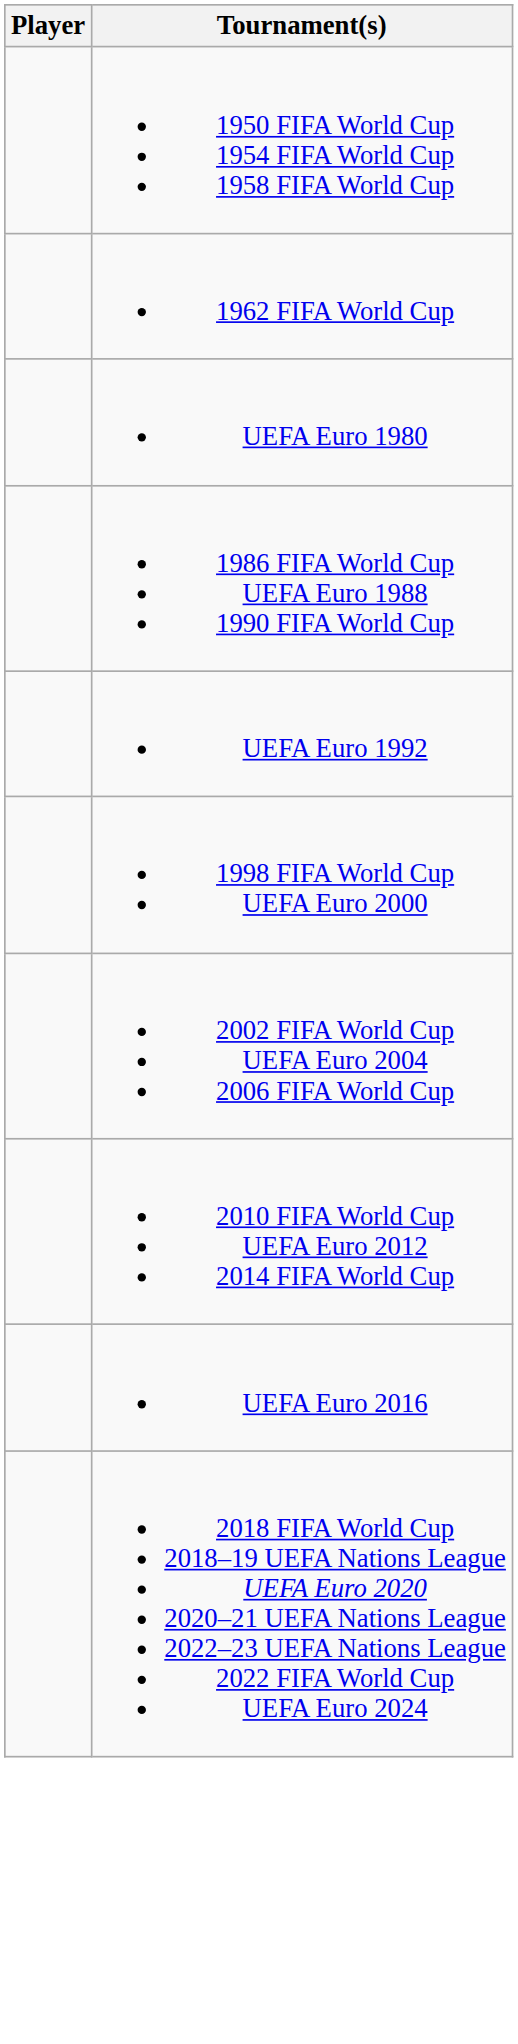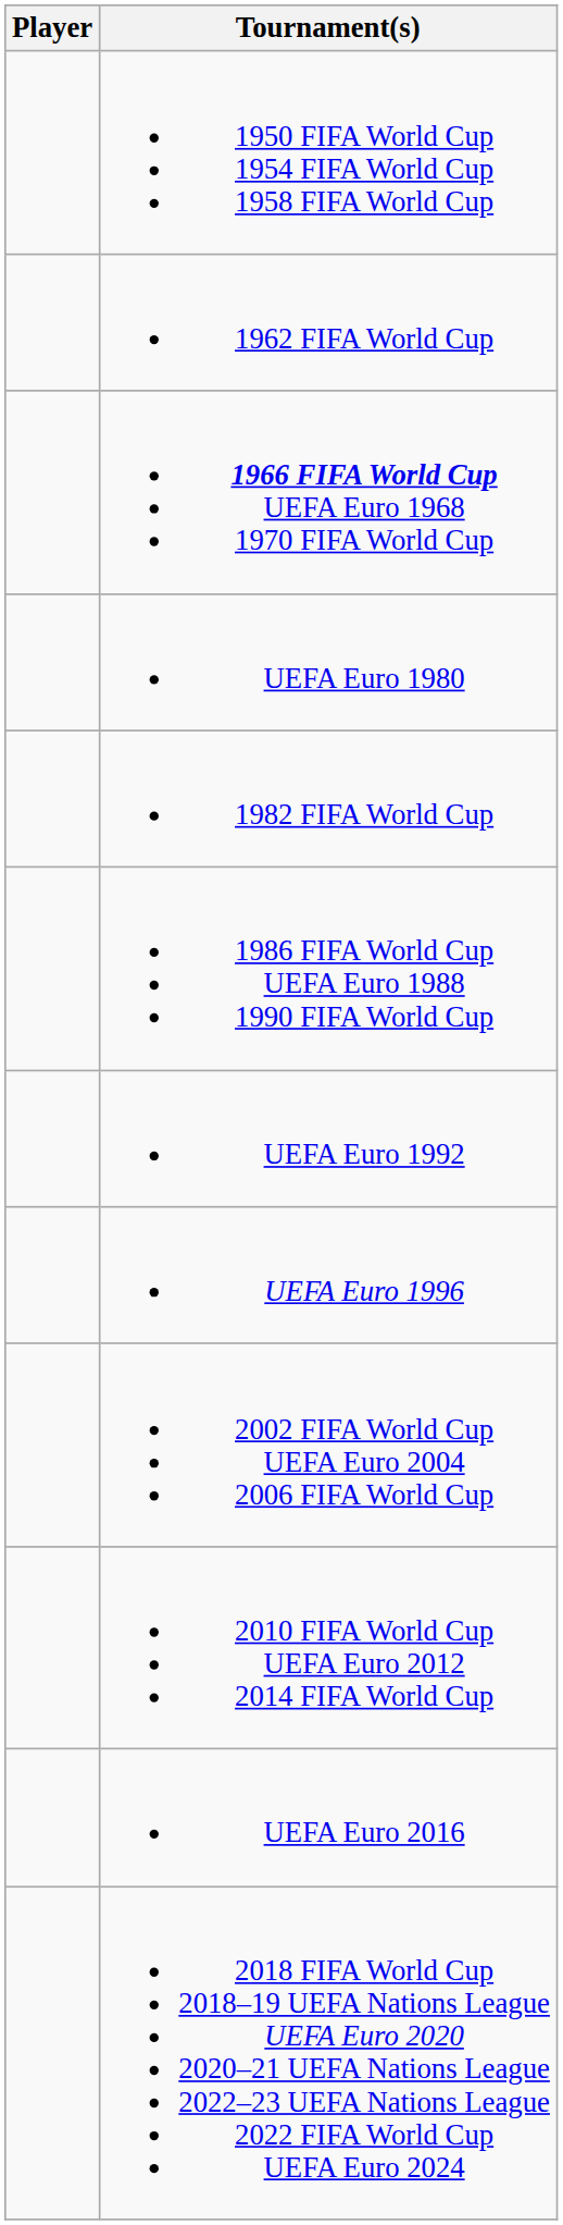 <table class="wikitable" style="text-align: center;">
 <tr>
 <th>Player</th>
 <th>Tournament(s)</th>
 </tr>
 <tr>
 <td style="text-align:left;"></td>
 <td><br><ul><li><a href='#'>1950 FIFA World Cup</a></li><li><a href='#'>1954 FIFA World Cup</a></li><li><a href='#'>1958 FIFA World Cup</a></li></ul></td>
 </tr>
 <tr>
 <td style="text-align:left;"></td>
 <td><br><ul><li><a href='#'>1962 FIFA World Cup</a></li></ul></td>
 </tr>
 <tr>
 <td style="text-align:left;"></td>
+<td><br><ul><li><strong><em><a href='#'>1966 FIFA World Cup</a></em></strong></li><li><a href='#'>UEFA Euro 1968</a></li><li><a href='#'>1970 FIFA World Cup</a></li></ul></td>
+</tr>
+<tr>
+<td style="text-align:left;"></td>
 <td><br><ul><li><a href='#'>UEFA Euro 1980</a></li></ul></td>
+</tr>
+<tr>
+<td style="text-align:left;"></td>
+<td><br><ul><li><a href='#'>1982 FIFA World Cup</a></li></ul></td>
 </tr>
 <tr>
 <td style="text-align:left;"></td>
 <td><br><ul><li><a href='#'>1986 FIFA World Cup</a></li><li><a href='#'>UEFA Euro 1988</a></li><li><a href='#'>1990 FIFA World Cup</a></li></ul></td>
 </tr>
 <tr>
 <td style="text-align:left;"></td>
 <td><br><ul><li><a href='#'>UEFA Euro 1992</a></li></ul></td>
 </tr>
 <tr>
 <td style="text-align:left;"></td>
-<td><br><ul><li><a href='#'>1998 FIFA World Cup</a></li><li><a href='#'>UEFA Euro 2000</a></li></ul></td>
+<td><br><ul><li><em><a href='#'>UEFA Euro 1996</a></em></li></ul></td>
 </tr>
 <tr>
 <td style="text-align:left;"></td>
 <td><br><ul><li><a href='#'>2002 FIFA World Cup</a></li><li><a href='#'>UEFA Euro 2004</a></li><li><a href='#'>2006 FIFA World Cup</a></li></ul></td>
 </tr>
 <tr>
 <td style="text-align:left;"></td>
 <td><br><ul><li><a href='#'>2010 FIFA World Cup</a></li><li><a href='#'>UEFA Euro 2012</a></li><li><a href='#'>2014 FIFA World Cup</a></li></ul></td>
 </tr>
 <tr>
 <td style="text-align:left;"></td>
 <td><br><ul><li><a href='#'>UEFA Euro 2016</a></li></ul></td>
 </tr>
 <tr>
 <td style="text-align:left;"></td>
 <td><br><ul><li><a href='#'>2018 FIFA World Cup</a></li><li><a href='#'>2018–19 UEFA Nations League</a></li><li><em><a href='#'>UEFA Euro 2020</a></em></li><li><a href='#'>2020–21 UEFA Nations League</a></li><li><a href='#'>2022–23 UEFA Nations League</a></li><li><a href='#'>2022 FIFA World Cup</a></li><li><a href='#'>UEFA Euro 2024</a></li></ul></td>
 </tr>
 </table>
